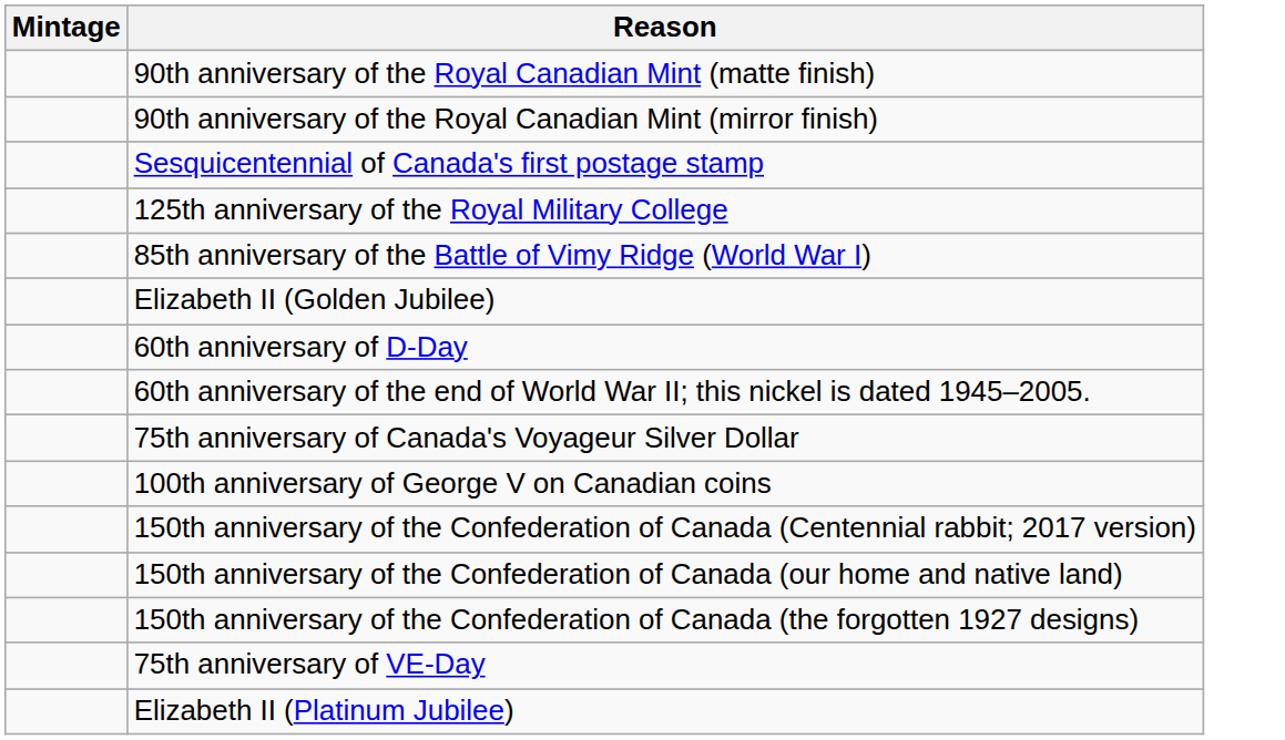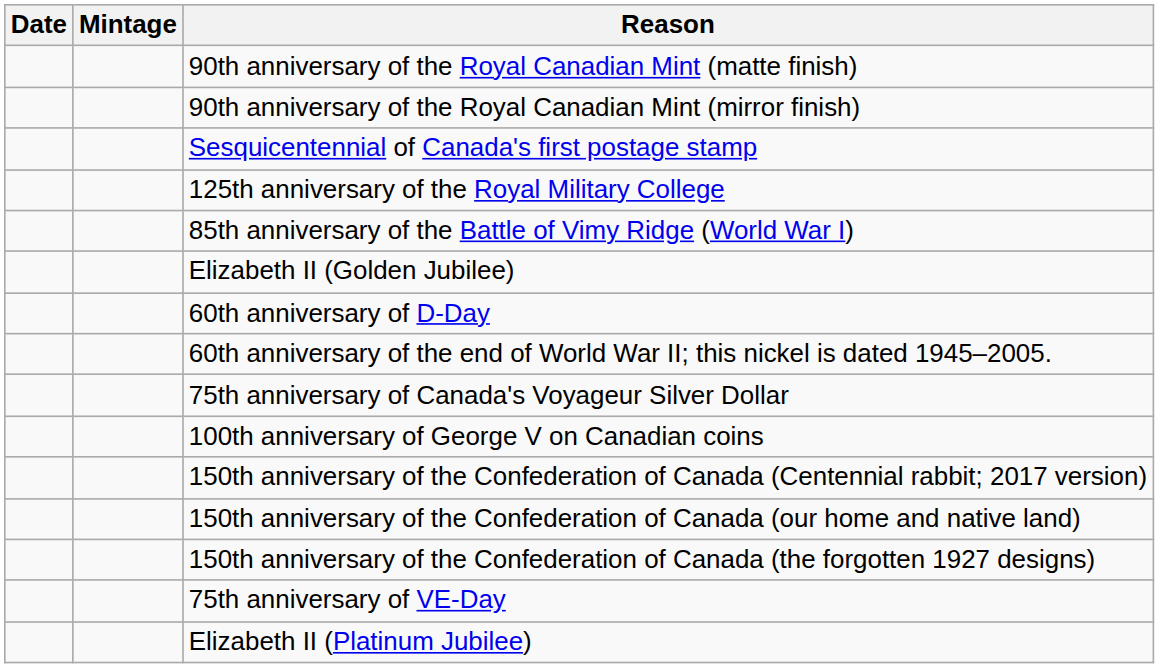 <table class="wikitable sortable">
 <tr>
+<th>Date</th>
 <th>Mintage</th>
 <th class="unsortable">Reason</th>
 </tr>
 <tr>
 <td></td>
+<td></td>
 <td>90th anniversary of the <a href='#'>Royal Canadian Mint</a> (matte finish)</td>
 </tr>
 <tr>
+<td></td>
 <td></td>
 <td>90th anniversary of the Royal Canadian Mint (mirror finish)</td>
 </tr>
 <tr>
 <td></td>
+<td></td>
 <td><a href='#'>Sesquicentennial</a> of <a href='#'>Canada's first postage stamp</a></td>
 </tr>
 <tr>
+<td></td>
 <td></td>
 <td>125th anniversary of the <a href='#'>Royal Military College</a></td>
 </tr>
 <tr>
 <td></td>
+<td></td>
 <td>85th anniversary of the <a href='#'>Battle of Vimy Ridge</a> (<a href='#'>World War I</a>)</td>
 </tr>
 <tr>
+<td></td>
 <td></td>
 <td>Elizabeth II (Golden Jubilee)</td>
 </tr>
 <tr>
 <td></td>
+<td></td>
 <td>60th anniversary of <a href='#'>D-Day</a></td>
 </tr>
 <tr>
+<td></td>
 <td></td>
 <td>60th anniversary of the end of World War II; this nickel is dated 1945–2005.</td>
 </tr>
 <tr>
 <td></td>
+<td></td>
 <td>75th anniversary of Canada's Voyageur Silver Dollar</td>
 </tr>
 <tr>
+<td></td>
 <td></td>
 <td>100th anniversary of George V on Canadian coins</td>
 </tr>
 <tr>
 <td></td>
+<td></td>
 <td>150th anniversary of the Confederation of Canada (Centennial rabbit; 2017 version)</td>
 </tr>
 <tr>
+<td></td>
 <td></td>
 <td>150th anniversary of the Confederation of Canada (our home and native land)</td>
 </tr>
 <tr>
 <td></td>
+<td></td>
 <td>150th anniversary of the Confederation of Canada (the forgotten 1927 designs)</td>
 </tr>
 <tr>
+<td></td>
 <td></td>
 <td>75th anniversary of <a href='#'>VE-Day</a></td>
 </tr>
 <tr>
 <td></td>
+<td></td>
 <td>Elizabeth II (<a href='#'>Platinum Jubilee</a>)</td>
 </tr>
 </table>
